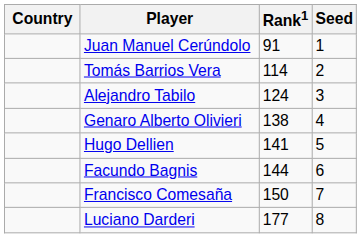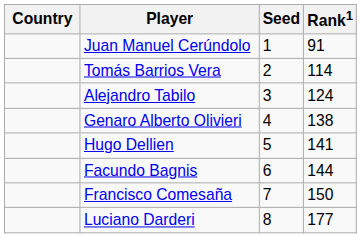 <table class="sortable wikitable">
 <tr>
 <th width="70">Country</th>
 <th width="175">Player</th>
+<th>Seed</th>
 <th>Rank<sup>1</sup></th>
-<th>Seed</th>
 </tr>
 <tr>
 <td></td>
 <td><a href='#'>Juan Manuel Cerúndolo</a></td>
+<td>1</td>
 <td>91</td>
-<td>1</td>
 </tr>
 <tr>
 <td></td>
 <td><a href='#'>Tomás Barrios Vera</a></td>
+<td>2</td>
 <td>114</td>
-<td>2</td>
 </tr>
 <tr>
 <td></td>
 <td><a href='#'>Alejandro Tabilo</a></td>
+<td>3</td>
 <td>124</td>
-<td>3</td>
 </tr>
 <tr>
 <td></td>
 <td><a href='#'>Genaro Alberto Olivieri</a></td>
+<td>4</td>
 <td>138</td>
-<td>4</td>
 </tr>
 <tr>
 <td></td>
 <td><a href='#'>Hugo Dellien</a></td>
+<td>5</td>
 <td>141</td>
-<td>5</td>
 </tr>
 <tr>
 <td></td>
 <td><a href='#'>Facundo Bagnis</a></td>
+<td>6</td>
 <td>144</td>
-<td>6</td>
 </tr>
 <tr>
 <td></td>
 <td><a href='#'>Francisco Comesaña</a></td>
+<td>7</td>
 <td>150</td>
-<td>7</td>
 </tr>
 <tr>
 <td></td>
 <td><a href='#'>Luciano Darderi</a></td>
+<td>8</td>
 <td>177</td>
-<td>8</td>
 </tr>
 </table>
